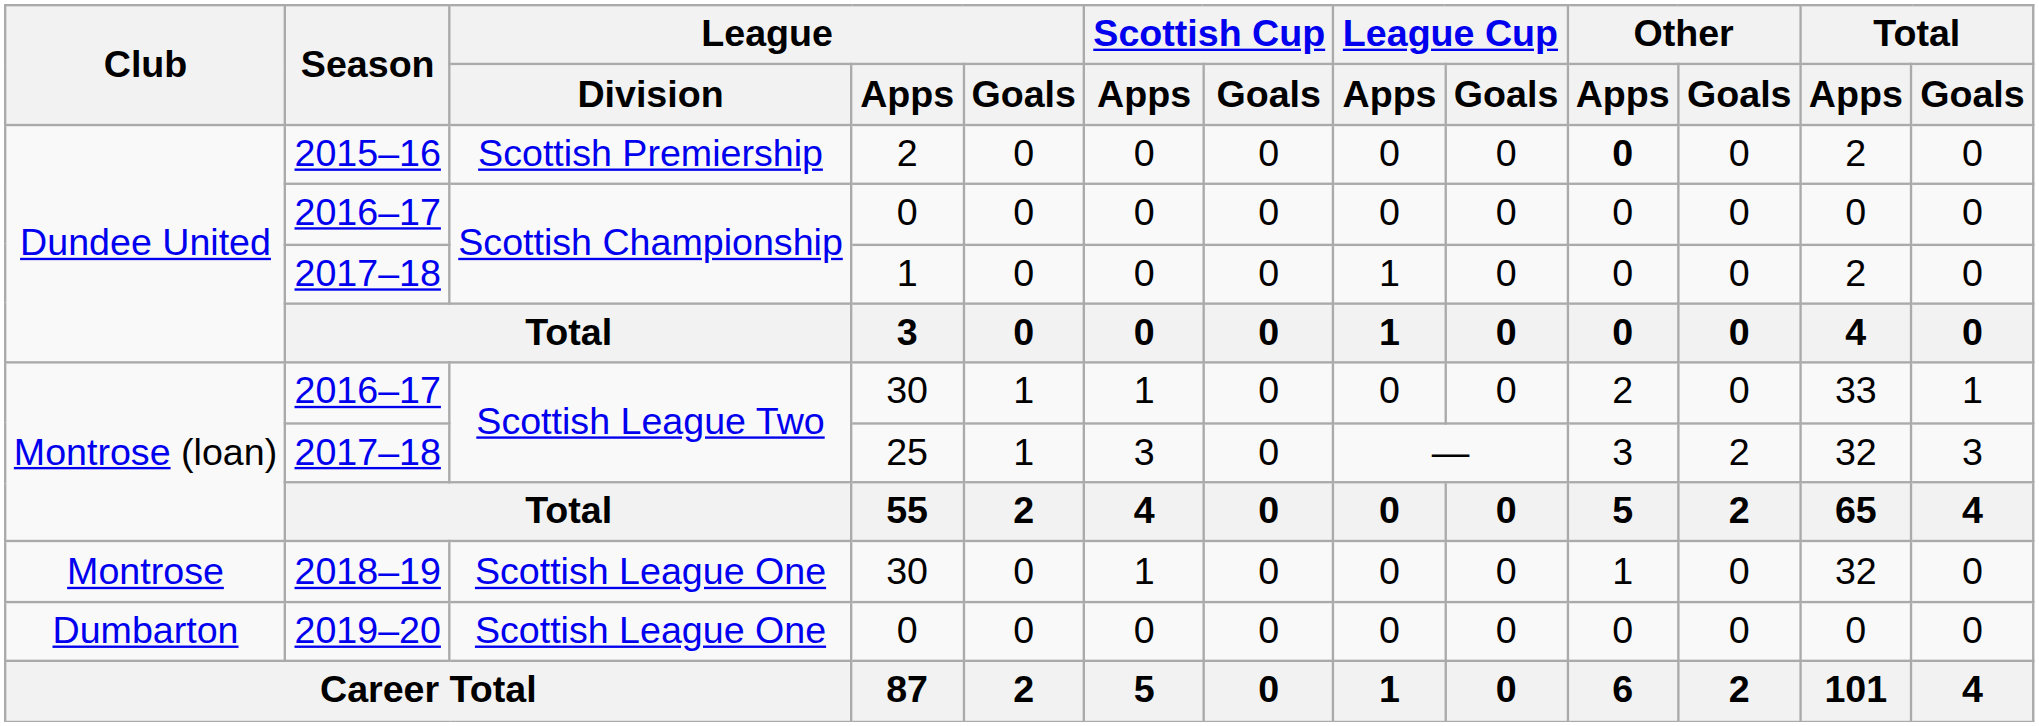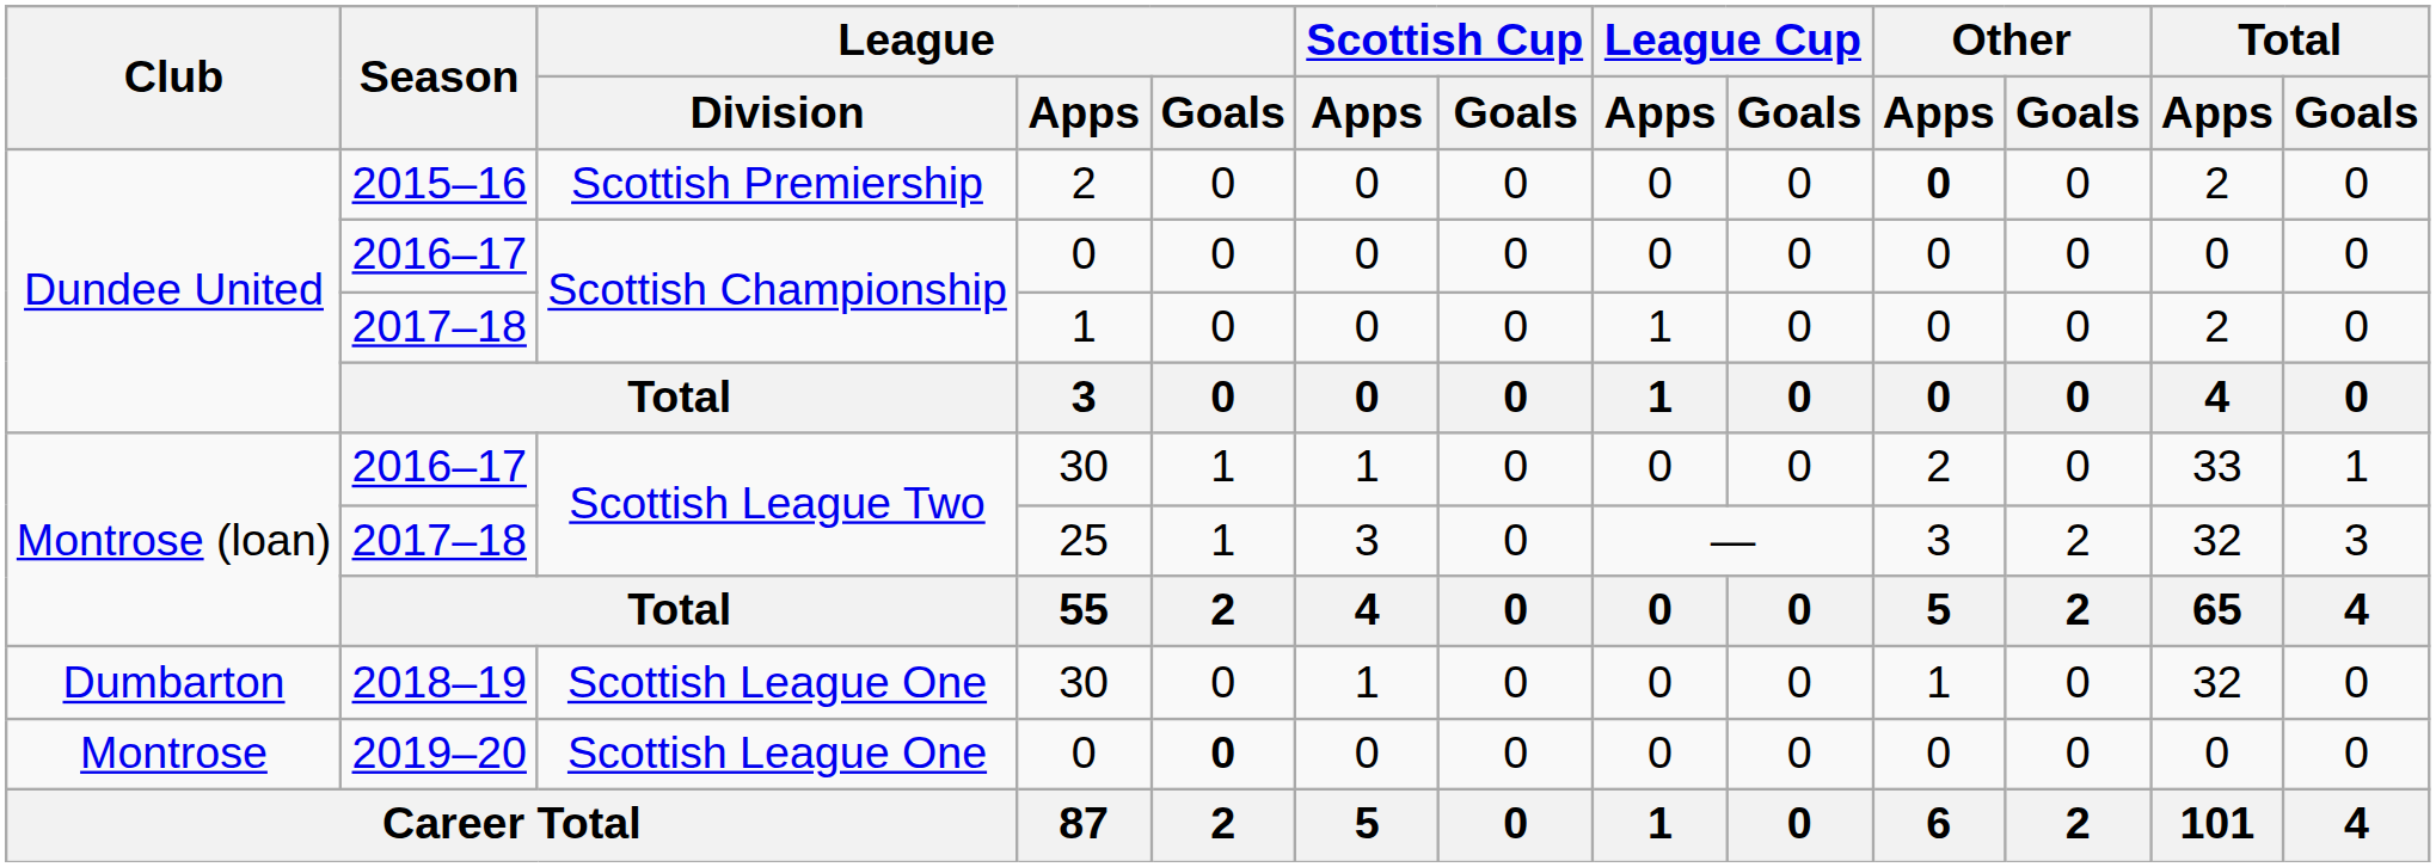 <table class="wikitable" style="text-align: center">
 <tr>
 <th rowspan="2">Club</th>
 <th rowspan="2">Season</th>
 <th colspan="3">League</th>
 <th colspan="2"><a href='#'>Scottish Cup</a></th>
 <th colspan="2"><a href='#'>League Cup</a></th>
 <th colspan="2">Other</th>
 <th colspan="2">Total</th>
 </tr>
 <tr>
 <th>Division</th>
 <th>Apps</th>
 <th>Goals</th>
 <th>Apps</th>
 <th>Goals</th>
 <th>Apps</th>
 <th>Goals</th>
 <th>Apps</th>
 <th>Goals</th>
 <th>Apps</th>
 <th>Goals</th>
 </tr>
 <tr>
 <td rowspan="4"><a href='#'>Dundee United</a></td>
 <td><a href='#'>2015–16</a></td>
 <td><a href='#'>Scottish Premiership</a></td>
 <td>2</td>
 <td>0</td>
 <td>0</td>
 <td>0</td>
 <td>0</td>
 <td>0</td>
 <td><strong>0</strong></td>
 <td>0</td>
 <td>2</td>
 <td>0</td>
 </tr>
 <tr>
 <td><a href='#'>2016–17</a></td>
 <td rowspan="2"><a href='#'>Scottish Championship</a></td>
 <td>0</td>
 <td>0</td>
 <td>0</td>
 <td>0</td>
 <td>0</td>
 <td>0</td>
 <td>0</td>
 <td>0</td>
 <td>0</td>
 <td>0</td>
 </tr>
 <tr>
 <td><a href='#'>2017–18</a></td>
 <td>1</td>
 <td>0</td>
 <td>0</td>
 <td>0</td>
 <td>1</td>
 <td>0</td>
 <td>0</td>
 <td>0</td>
 <td>2</td>
 <td>0</td>
 </tr>
 <tr>
 <th colspan="2">Total</th>
 <th>3</th>
 <th>0</th>
 <th>0</th>
 <th>0</th>
 <th>1</th>
 <th>0</th>
 <th>0</th>
 <th>0</th>
 <th>4</th>
 <th>0</th>
 </tr>
 <tr>
 <td rowspan="3"><a href='#'>Montrose</a> (loan)</td>
 <td><a href='#'>2016–17</a></td>
 <td rowspan="2"><a href='#'>Scottish League Two</a></td>
 <td>30</td>
 <td>1</td>
 <td>1</td>
 <td>0</td>
 <td>0</td>
 <td>0</td>
 <td>2</td>
 <td>0</td>
 <td>33</td>
 <td>1</td>
 </tr>
 <tr>
 <td><a href='#'>2017–18</a></td>
 <td>25</td>
 <td>1</td>
 <td>3</td>
 <td>0</td>
 <td colspan="2">—</td>
 <td>3</td>
 <td>2</td>
 <td>32</td>
 <td>3</td>
 </tr>
 <tr>
 <th colspan="2">Total</th>
 <th>55</th>
 <th>2</th>
 <th>4</th>
 <th>0</th>
 <th>0</th>
 <th>0</th>
 <th>5</th>
 <th>2</th>
 <th>65</th>
 <th>4</th>
 </tr>
 <tr>
-<td><a href='#'>Montrose</a></td>
+<td><a href='#'>Dumbarton</a></td>
 <td><a href='#'>2018–19</a></td>
 <td><a href='#'>Scottish League One</a></td>
 <td>30</td>
 <td>0</td>
 <td>1</td>
 <td>0</td>
 <td>0</td>
 <td>0</td>
 <td>1</td>
 <td>0</td>
 <td>32</td>
 <td>0</td>
 </tr>
 <tr>
-<td><a href='#'>Dumbarton</a></td>
+<td><a href='#'>Montrose</a></td>
 <td><a href='#'>2019–20</a></td>
 <td><a href='#'>Scottish League One</a></td>
 <td>0</td>
-<td>0</td>
+<td><strong>0</strong></td>
 <td>0</td>
 <td>0</td>
 <td>0</td>
 <td>0</td>
 <td>0</td>
 <td>0</td>
 <td>0</td>
 <td>0</td>
 </tr>
 <tr>
 <th colspan="3">Career Total</th>
 <th>87</th>
 <th>2</th>
 <th>5</th>
 <th>0</th>
 <th>1</th>
 <th>0</th>
 <th>6</th>
 <th>2</th>
 <th>101</th>
 <th>4</th>
 </tr>
 </table>
